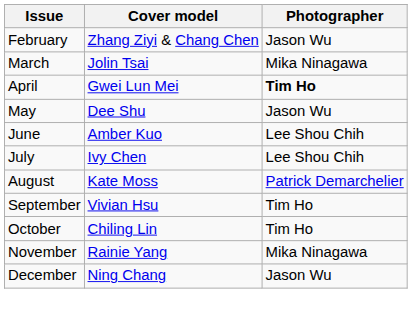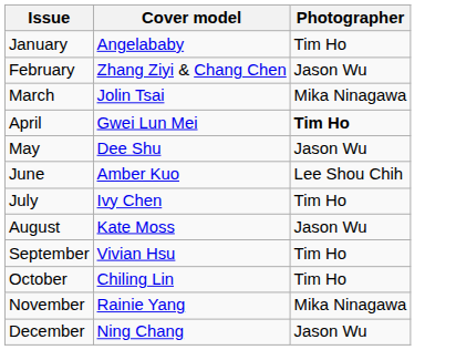 <table class="wikitable">
 <tr>
 <th>Issue</th>
 <th>Cover model</th>
 <th>Photographer</th>
+</tr>
+<tr>
+<td>January</td>
+<td><a href='#'>Angelababy</a></td>
+<td>Tim Ho</td>
 </tr>
 <tr>
 <td>February</td>
 <td><a href='#'>Zhang Ziyi</a> & <a href='#'>Chang Chen</a></td>
 <td>Jason Wu</td>
 </tr>
 <tr>
 <td>March</td>
 <td><a href='#'>Jolin Tsai</a></td>
 <td>Mika Ninagawa</td>
 </tr>
 <tr>
 <td>April</td>
 <td><a href='#'>Gwei Lun Mei</a></td>
 <td><strong>Tim Ho</strong></td>
 </tr>
 <tr>
 <td>May</td>
 <td><a href='#'>Dee Shu</a></td>
 <td>Jason Wu</td>
 </tr>
 <tr>
 <td>June</td>
 <td><a href='#'>Amber Kuo</a></td>
 <td>Lee Shou Chih</td>
 </tr>
 <tr>
 <td>July</td>
 <td><a href='#'>Ivy Chen</a></td>
-<td>Lee Shou Chih</td>
+<td>Tim Ho</td>
 </tr>
 <tr>
 <td>August</td>
 <td><a href='#'>Kate Moss</a></td>
-<td><a href='#'>Patrick Demarchelier</a></td>
+<td>Jason Wu</td>
 </tr>
 <tr>
 <td>September</td>
 <td><a href='#'>Vivian Hsu</a></td>
 <td>Tim Ho</td>
 </tr>
 <tr>
 <td>October</td>
 <td><a href='#'>Chiling Lin</a></td>
 <td>Tim Ho</td>
 </tr>
 <tr>
 <td>November</td>
 <td><a href='#'>Rainie Yang</a></td>
 <td>Mika Ninagawa</td>
 </tr>
 <tr>
 <td>December</td>
 <td><a href='#'>Ning Chang</a></td>
 <td>Jason Wu</td>
 </tr>
 </table>
